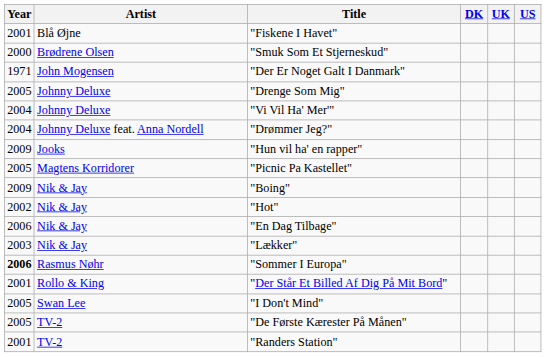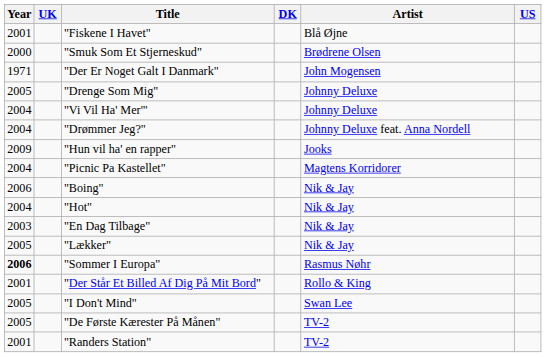 <table class="wikitable sortable" width="80%">
 <tr>
 <th width="5%">Year</th>
-<th width="40%">Artist</th>
+<th width="5%"><a href='#'>UK</a></th>
 <th width="40%">Title</th>
 <th width="5%"><a href='#'>DK</a></th>
-<th width="5%"><a href='#'>UK</a></th>
+<th width="40%">Artist</th>
 <th width="5%"><a href='#'>US</a></th>
 </tr>
 <tr>
 <td>2001</td>
-<td>Blå Øjne</td>
+<td></td>
 <td>"Fiskene I Havet"</td>
 <td></td>
-<td></td>
+<td>Blå Øjne</td>
 <td></td>
 </tr>
 <tr>
 <td>2000</td>
-<td><a href='#'>Brødrene Olsen</a></td>
+<td></td>
 <td>"Smuk Som Et Stjerneskud"</td>
 <td></td>
-<td></td>
+<td><a href='#'>Brødrene Olsen</a></td>
 <td></td>
 </tr>
 <tr>
 <td>1971</td>
-<td><a href='#'>John Mogensen</a></td>
+<td></td>
 <td>"Der Er Noget Galt I Danmark"</td>
 <td></td>
-<td></td>
+<td><a href='#'>John Mogensen</a></td>
 <td></td>
 </tr>
 <tr>
 <td>2005</td>
-<td><a href='#'>Johnny Deluxe</a></td>
+<td></td>
 <td>"Drenge Som Mig"</td>
 <td></td>
-<td></td>
+<td><a href='#'>Johnny Deluxe</a></td>
 <td></td>
 </tr>
 <tr>
 <td>2004</td>
-<td><a href='#'>Johnny Deluxe</a></td>
+<td></td>
 <td>"Vi Vil Ha' Mer'"</td>
 <td></td>
-<td></td>
+<td><a href='#'>Johnny Deluxe</a></td>
 <td></td>
 </tr>
 <tr>
 <td>2004</td>
-<td><a href='#'>Johnny Deluxe</a> feat. <a href='#'>Anna Nordell</a></td>
+<td></td>
 <td>"Drømmer Jeg?"</td>
 <td></td>
-<td></td>
+<td><a href='#'>Johnny Deluxe</a> feat. <a href='#'>Anna Nordell</a></td>
 <td></td>
 </tr>
 <tr>
 <td>2009</td>
-<td><a href='#'>Jooks</a></td>
+<td></td>
 <td>"Hun vil ha' en rapper"</td>
 <td></td>
+<td><a href='#'>Jooks</a></td>
 <td></td>
+</tr>
+<tr>
+<td>2004</td>
+<td></td>
+<td>"Picnic Pa Kastellet"</td>
+<td></td>
+<td><a href='#'>Magtens Korridorer</a></td>
+<td></td>
+</tr>
+<tr>
+<td>2006</td>
+<td></td>
+<td>"Boing"</td>
+<td></td>
+<td><a href='#'>Nik & Jay</a></td>
+<td></td>
+</tr>
+<tr>
+<td>2004</td>
+<td></td>
+<td>"Hot"</td>
+<td></td>
+<td><a href='#'>Nik & Jay</a></td>
+<td></td>
+</tr>
+<tr>
+<td>2003</td>
+<td></td>
+<td>"En Dag Tilbage"</td>
+<td></td>
+<td><a href='#'>Nik & Jay</a></td>
 <td></td>
 </tr>
 <tr>
 <td>2005</td>
-<td><a href='#'>Magtens Korridorer</a></td>
-<td>"Picnic Pa Kastellet"</td>
 <td></td>
-<td></td>
-<td></td>
-</tr>
-<tr>
-<td>2009</td>
-<td><a href='#'>Nik & Jay</a></td>
-<td>"Boing"</td>
-<td></td>
-<td></td>
-<td></td>
-</tr>
-<tr>
-<td>2002</td>
-<td><a href='#'>Nik & Jay</a></td>
-<td>"Hot"</td>
-<td></td>
-<td></td>
-<td></td>
-</tr>
-<tr>
-<td>2006</td>
-<td><a href='#'>Nik & Jay</a></td>
-<td>"En Dag Tilbage"</td>
-<td></td>
-<td></td>
-<td></td>
-</tr>
-<tr>
-<td>2003</td>
-<td><a href='#'>Nik & Jay</a></td>
 <td>"Lækker"</td>
 <td></td>
-<td></td>
+<td><a href='#'>Nik & Jay</a></td>
 <td></td>
 </tr>
 <tr>
 <td><strong>2006</strong></td>
-<td><a href='#'>Rasmus Nøhr</a></td>
+<td></td>
 <td>"Sommer I Europa"</td>
 <td></td>
-<td></td>
+<td><a href='#'>Rasmus Nøhr</a></td>
 <td></td>
 </tr>
 <tr>
 <td>2001</td>
-<td><a href='#'>Rollo & King</a></td>
+<td></td>
 <td>"<a href='#'>Der Står Et Billed Af Dig På Mit Bord</a>"</td>
 <td></td>
-<td></td>
+<td><a href='#'>Rollo & King</a></td>
 <td></td>
 </tr>
 <tr>
 <td>2005</td>
-<td><a href='#'>Swan Lee</a></td>
+<td></td>
 <td>"I Don't Mind"</td>
 <td></td>
-<td></td>
+<td><a href='#'>Swan Lee</a></td>
 <td></td>
 </tr>
 <tr>
 <td>2005</td>
-<td><a href='#'>TV-2</a></td>
+<td></td>
 <td>"De Første Kærester På Månen"</td>
 <td></td>
-<td></td>
+<td><a href='#'>TV-2</a></td>
 <td></td>
 </tr>
 <tr>
 <td>2001</td>
-<td><a href='#'>TV-2</a></td>
+<td></td>
 <td>"Randers Station"</td>
 <td></td>
-<td></td>
+<td><a href='#'>TV-2</a></td>
 <td></td>
 </tr>
 </table>
